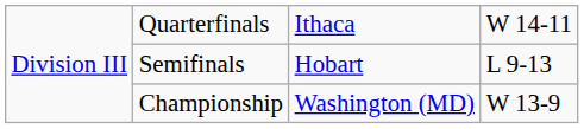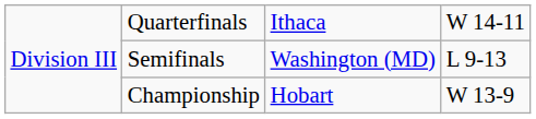 <table class="wikitable">
 <tr>
 <td rowspan="3"><a href='#'>Division III</a></td>
 <td>Quarterfinals</td>
 <td><a href='#'>Ithaca</a></td>
 <td>W 14-11</td>
 </tr>
 <tr>
 <td>Semifinals</td>
-<td><a href='#'>Hobart</a></td>
+<td><a href='#'>Washington (MD)</a></td>
 <td>L 9-13</td>
 </tr>
 <tr>
 <td>Championship</td>
-<td><a href='#'>Washington (MD)</a></td>
+<td><a href='#'>Hobart</a></td>
 <td>W 13-9</td>
 </tr>
 </table>
